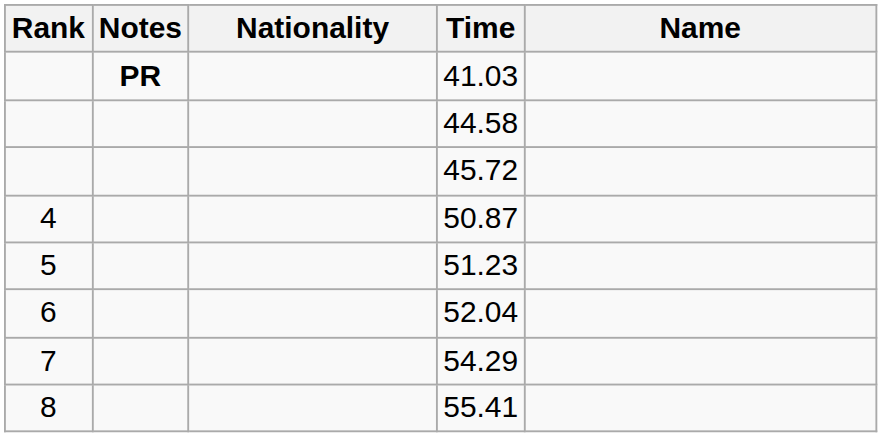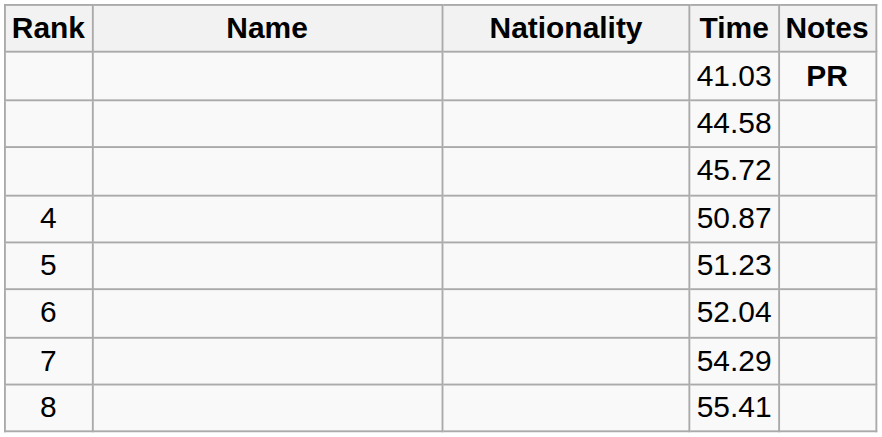 <table class="wikitable sortable" style="text-align:center">
 <tr>
 <th>Rank</th>
-<th>Notes</th>
+<th style="width:180px">Name</th>
 <th style="width:125px">Nationality</th>
 <th>Time</th>
-<th style="width:180px">Name</th>
+<th>Notes</th>
 </tr>
 <tr>
 <td></td>
-<td><strong>PR</strong></td>
+<td style="text-align:left;"></td>
 <td style="text-align:left;"></td>
 <td>41.03</td>
-<td style="text-align:left;"></td>
+<td><strong>PR</strong></td>
 </tr>
 <tr>
 <td></td>
-<td></td>
+<td style="text-align:left;"></td>
 <td style="text-align:left;"></td>
 <td>44.58</td>
-<td style="text-align:left;"></td>
+<td></td>
 </tr>
 <tr>
 <td></td>
-<td></td>
+<td style="text-align:left;"></td>
 <td style="text-align:left;"></td>
 <td>45.72</td>
-<td style="text-align:left;"></td>
+<td></td>
 </tr>
 <tr>
 <td>4</td>
-<td></td>
+<td style="text-align:left;"></td>
 <td style="text-align:left;"></td>
 <td>50.87</td>
-<td style="text-align:left;"></td>
+<td></td>
 </tr>
 <tr>
 <td>5</td>
-<td></td>
+<td style="text-align:left;"></td>
 <td style="text-align:left;"></td>
 <td>51.23</td>
-<td style="text-align:left;"></td>
+<td></td>
 </tr>
 <tr>
 <td>6</td>
-<td></td>
+<td style="text-align:left;"></td>
 <td style="text-align:left;"></td>
 <td>52.04</td>
-<td style="text-align:left;"></td>
+<td></td>
 </tr>
 <tr>
 <td>7</td>
-<td></td>
+<td style="text-align:left;"></td>
 <td style="text-align:left;"></td>
 <td>54.29</td>
-<td style="text-align:left;"></td>
+<td></td>
 </tr>
 <tr>
 <td>8</td>
-<td></td>
+<td style="text-align:left;"></td>
 <td style="text-align:left;"></td>
 <td>55.41</td>
-<td style="text-align:left;"></td>
+<td></td>
 </tr>
 </table>
